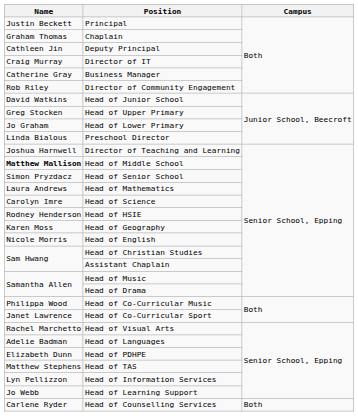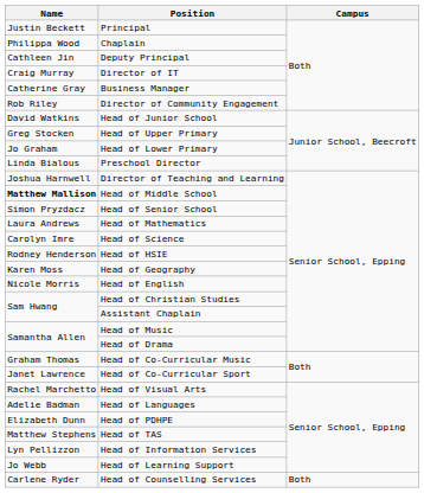 <table class="wikitable">
 <tr>
 <th>Name</th>
 <th>Position</th>
 <th>Campus</th>
 </tr>
 <tr>
 <td>Justin Beckett</td>
 <td>Principal</td>
 <td rowspan='6'>Both</td>
 </tr>
 <tr>
-<td>Graham Thomas</td>
+<td>Philippa Wood</td>
 <td>Chaplain</td>
 </tr>
 <tr>
 <td>Cathleen Jin</td>
 <td>Deputy Principal</td>
 </tr>
 <tr>
 <td>Craig Murray</td>
 <td>Director of IT</td>
 </tr>
 <tr>
 <td>Catherine Gray</td>
 <td>Business Manager</td>
 </tr>
 <tr>
 <td>Rob Riley</td>
 <td>Director of Community Engagement</td>
 </tr>
 <tr>
 <td>David Watkins</td>
 <td>Head of Junior School</td>
 <td rowspan='4'>Junior School, Beecroft</td>
 </tr>
 <tr>
 <td>Greg Stocken</td>
 <td>Head of Upper Primary</td>
 </tr>
 <tr>
 <td>Jo Graham</td>
 <td>Head of Lower Primary</td>
 </tr>
 <tr>
 <td>Linda Bialous</td>
 <td>Preschool Director</td>
 </tr>
 <tr>
 <td>Joshua Harnwell</td>
 <td>Director of Teaching and Learning</td>
 <td rowspan='12'>Senior School, Epping</td>
 </tr>
 <tr>
 <td><strong>Matthew Mallison</strong></td>
 <td>Head of Middle School</td>
 </tr>
 <tr>
 <td>Simon Pryzdacz</td>
 <td>Head of Senior School</td>
 </tr>
 <tr>
 <td>Laura Andrews</td>
 <td>Head of Mathematics</td>
 </tr>
 <tr>
 <td>Carolyn Imre</td>
 <td>Head of Science</td>
 </tr>
 <tr>
 <td>Rodney Henderson</td>
 <td>Head of HSIE</td>
 </tr>
 <tr>
 <td>Karen Moss</td>
 <td>Head of Geography</td>
 </tr>
 <tr>
 <td>Nicole Morris</td>
 <td>Head of English</td>
 </tr>
 <tr>
 <td rowspan='2'>Sam Hwang</td>
 <td>Head of Christian Studies</td>
 </tr>
 <tr>
 <td>Assistant Chaplain</td>
 </tr>
 <tr>
 <td rowspan='2'>Samantha Allen</td>
 <td>Head of Music</td>
 </tr>
 <tr>
 <td>Head of Drama</td>
 </tr>
 <tr>
-<td>Philippa Wood</td>
+<td>Graham Thomas</td>
 <td>Head of Co-Curricular Music</td>
 <td rowspan='2'>Both</td>
 </tr>
 <tr>
 <td>Janet Lawrence</td>
 <td>Head of Co-Curricular Sport</td>
 </tr>
 <tr>
 <td>Rachel Marchetto</td>
 <td>Head of Visual Arts</td>
 <td rowspan='6'>Senior School, Epping</td>
 </tr>
 <tr>
 <td>Adelie Badman</td>
 <td>Head of Languages</td>
 </tr>
 <tr>
 <td>Elizabeth Dunn</td>
 <td>Head of PDHPE</td>
 </tr>
 <tr>
 <td>Matthew Stephens</td>
 <td>Head of TAS</td>
 </tr>
 <tr>
 <td>Lyn Pellizzon</td>
 <td>Head of Information Services</td>
 </tr>
 <tr>
 <td>Jo Webb</td>
 <td>Head of Learning Support</td>
 </tr>
 <tr>
 <td>Carlene Ryder</td>
 <td>Head of Counselling Services</td>
 <td>Both</td>
 </tr>
 </table>
